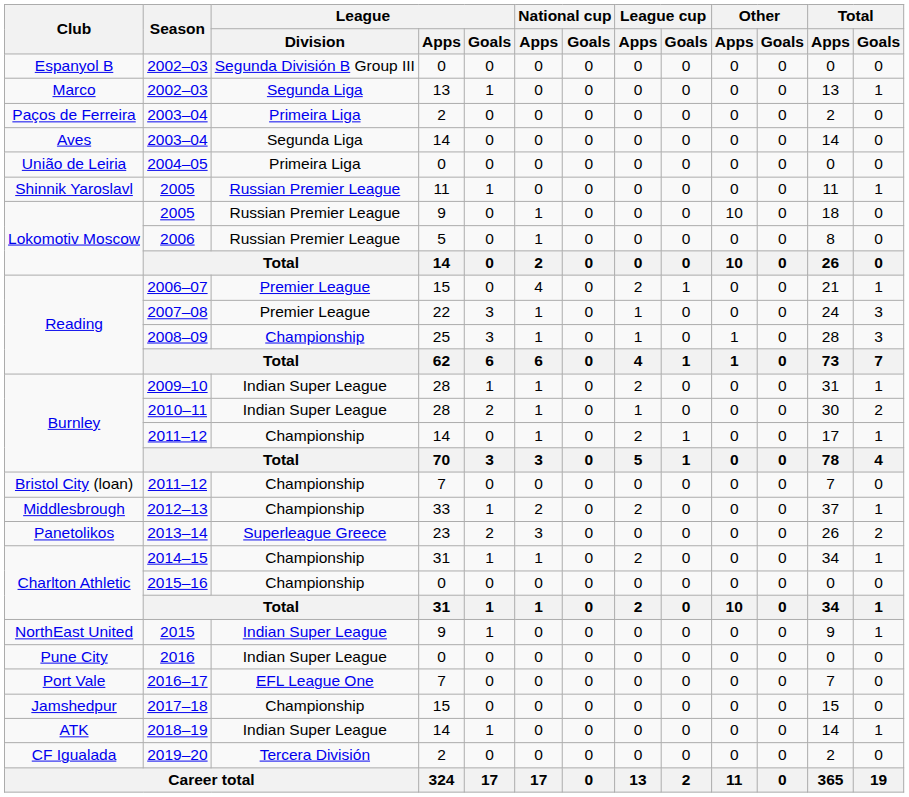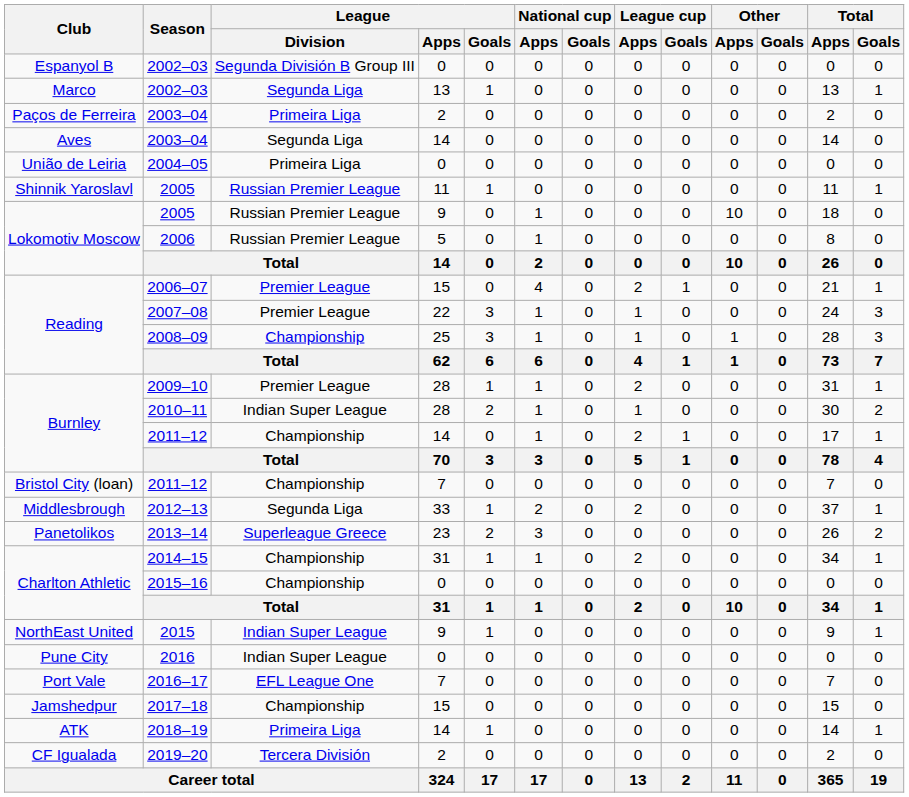 <table class="wikitable" style="text-align:center">
 <tr>
 <th rowspan="2">Club</th>
 <th rowspan="2">Season</th>
 <th colspan="3">League</th>
 <th colspan="2">National cup</th>
 <th colspan="2">League cup</th>
 <th colspan="2">Other</th>
 <th colspan="2">Total</th>
 </tr>
 <tr>
 <th>Division</th>
 <th>Apps</th>
 <th>Goals</th>
 <th>Apps</th>
 <th>Goals</th>
 <th>Apps</th>
 <th>Goals</th>
 <th>Apps</th>
 <th>Goals</th>
 <th>Apps</th>
 <th>Goals</th>
 </tr>
 <tr>
 <td><a href='#'>Espanyol B</a></td>
 <td><a href='#'>2002–03</a></td>
 <td><a href='#'>Segunda División B</a> Group III</td>
 <td>0</td>
 <td>0</td>
 <td>0</td>
 <td>0</td>
 <td>0</td>
 <td>0</td>
 <td>0</td>
 <td>0</td>
 <td>0</td>
 <td>0</td>
 </tr>
 <tr>
 <td><a href='#'>Marco</a></td>
 <td><a href='#'>2002–03</a></td>
 <td><a href='#'>Segunda Liga</a></td>
 <td>13</td>
 <td>1</td>
 <td>0</td>
 <td>0</td>
 <td>0</td>
 <td>0</td>
 <td>0</td>
 <td>0</td>
 <td>13</td>
 <td>1</td>
 </tr>
 <tr>
 <td><a href='#'>Paços de Ferreira</a></td>
 <td><a href='#'>2003–04</a></td>
 <td><a href='#'>Primeira Liga</a></td>
 <td>2</td>
 <td>0</td>
 <td>0</td>
 <td>0</td>
 <td>0</td>
 <td>0</td>
 <td>0</td>
 <td>0</td>
 <td>2</td>
 <td>0</td>
 </tr>
 <tr>
 <td><a href='#'>Aves</a></td>
 <td><a href='#'>2003–04</a></td>
 <td>Segunda Liga</td>
 <td>14</td>
 <td>0</td>
 <td>0</td>
 <td>0</td>
 <td>0</td>
 <td>0</td>
 <td>0</td>
 <td>0</td>
 <td>14</td>
 <td>0</td>
 </tr>
 <tr>
 <td><a href='#'>União de Leiria</a></td>
 <td><a href='#'>2004–05</a></td>
 <td>Primeira Liga</td>
 <td>0</td>
 <td>0</td>
 <td>0</td>
 <td>0</td>
 <td>0</td>
 <td>0</td>
 <td>0</td>
 <td>0</td>
 <td>0</td>
 <td>0</td>
 </tr>
 <tr>
 <td><a href='#'>Shinnik Yaroslavl</a></td>
 <td><a href='#'>2005</a></td>
 <td><a href='#'>Russian Premier League</a></td>
 <td>11</td>
 <td>1</td>
 <td>0</td>
 <td>0</td>
 <td>0</td>
 <td>0</td>
 <td>0</td>
 <td>0</td>
 <td>11</td>
 <td>1</td>
 </tr>
 <tr>
 <td rowspan="3"><a href='#'>Lokomotiv Moscow</a></td>
 <td><a href='#'>2005</a></td>
 <td>Russian Premier League</td>
 <td>9</td>
 <td>0</td>
 <td>1</td>
 <td>0</td>
 <td>0</td>
 <td>0</td>
 <td>10</td>
 <td>0</td>
 <td>18</td>
 <td>0</td>
 </tr>
 <tr>
 <td><a href='#'>2006</a></td>
 <td>Russian Premier League</td>
 <td>5</td>
 <td>0</td>
 <td>1</td>
 <td>0</td>
 <td>0</td>
 <td>0</td>
 <td>0</td>
 <td>0</td>
 <td>8</td>
 <td>0</td>
 </tr>
 <tr>
 <th colspan="2">Total</th>
 <th>14</th>
 <th>0</th>
 <th>2</th>
 <th>0</th>
 <th>0</th>
 <th>0</th>
 <th>10</th>
 <th>0</th>
 <th>26</th>
 <th>0</th>
 </tr>
 <tr>
 <td rowspan="4"><a href='#'>Reading</a></td>
 <td><a href='#'>2006–07</a></td>
 <td><a href='#'>Premier League</a></td>
 <td>15</td>
 <td>0</td>
 <td>4</td>
 <td>0</td>
 <td>2</td>
 <td>1</td>
 <td>0</td>
 <td>0</td>
 <td>21</td>
 <td>1</td>
 </tr>
 <tr>
 <td><a href='#'>2007–08</a></td>
 <td>Premier League</td>
 <td>22</td>
 <td>3</td>
 <td>1</td>
 <td>0</td>
 <td>1</td>
 <td>0</td>
 <td>0</td>
 <td>0</td>
 <td>24</td>
 <td>3</td>
 </tr>
 <tr>
 <td><a href='#'>2008–09</a></td>
 <td><a href='#'>Championship</a></td>
 <td>25</td>
 <td>3</td>
 <td>1</td>
 <td>0</td>
 <td>1</td>
 <td>0</td>
 <td>1</td>
 <td>0</td>
 <td>28</td>
 <td>3</td>
 </tr>
 <tr>
 <th colspan="2">Total</th>
 <th>62</th>
 <th>6</th>
 <th>6</th>
 <th>0</th>
 <th>4</th>
 <th>1</th>
 <th>1</th>
 <th>0</th>
 <th>73</th>
 <th>7</th>
 </tr>
 <tr>
 <td rowspan="4"><a href='#'>Burnley</a></td>
 <td><a href='#'>2009–10</a></td>
-<td>Indian Super League</td>
+<td>Premier League</td>
 <td>28</td>
 <td>1</td>
 <td>1</td>
 <td>0</td>
 <td>2</td>
 <td>0</td>
 <td>0</td>
 <td>0</td>
 <td>31</td>
 <td>1</td>
 </tr>
 <tr>
 <td><a href='#'>2010–11</a></td>
 <td>Indian Super League</td>
 <td>28</td>
 <td>2</td>
 <td>1</td>
 <td>0</td>
 <td>1</td>
 <td>0</td>
 <td>0</td>
 <td>0</td>
 <td>30</td>
 <td>2</td>
 </tr>
 <tr>
 <td><a href='#'>2011–12</a></td>
 <td>Championship</td>
 <td>14</td>
 <td>0</td>
 <td>1</td>
 <td>0</td>
 <td>2</td>
 <td>1</td>
 <td>0</td>
 <td>0</td>
 <td>17</td>
 <td>1</td>
 </tr>
 <tr>
 <th colspan="2">Total</th>
 <th>70</th>
 <th>3</th>
 <th>3</th>
 <th>0</th>
 <th>5</th>
 <th>1</th>
 <th>0</th>
 <th>0</th>
 <th>78</th>
 <th>4</th>
 </tr>
 <tr>
 <td><a href='#'>Bristol City</a> (loan)</td>
 <td><a href='#'>2011–12</a></td>
 <td>Championship</td>
 <td>7</td>
 <td>0</td>
 <td>0</td>
 <td>0</td>
 <td>0</td>
 <td>0</td>
 <td>0</td>
 <td>0</td>
 <td>7</td>
 <td>0</td>
 </tr>
 <tr>
 <td><a href='#'>Middlesbrough</a></td>
 <td><a href='#'>2012–13</a></td>
-<td>Championship</td>
+<td>Segunda Liga</td>
 <td>33</td>
 <td>1</td>
 <td>2</td>
 <td>0</td>
 <td>2</td>
 <td>0</td>
 <td>0</td>
 <td>0</td>
 <td>37</td>
 <td>1</td>
 </tr>
 <tr>
 <td><a href='#'>Panetolikos</a></td>
 <td><a href='#'>2013–14</a></td>
 <td><a href='#'>Superleague Greece</a></td>
 <td>23</td>
 <td>2</td>
 <td>3</td>
 <td>0</td>
 <td>0</td>
 <td>0</td>
 <td>0</td>
 <td>0</td>
 <td>26</td>
 <td>2</td>
 </tr>
 <tr>
 <td rowspan="3"><a href='#'>Charlton Athletic</a></td>
 <td><a href='#'>2014–15</a></td>
 <td>Championship</td>
 <td>31</td>
 <td>1</td>
 <td>1</td>
 <td>0</td>
 <td>2</td>
 <td>0</td>
 <td>0</td>
 <td>0</td>
 <td>34</td>
 <td>1</td>
 </tr>
 <tr>
 <td><a href='#'>2015–16</a></td>
 <td>Championship</td>
 <td>0</td>
 <td>0</td>
 <td>0</td>
 <td>0</td>
 <td>0</td>
 <td>0</td>
 <td>0</td>
 <td>0</td>
 <td>0</td>
 <td>0</td>
 </tr>
 <tr>
 <th colspan="2">Total</th>
 <th>31</th>
 <th>1</th>
 <th>1</th>
 <th>0</th>
 <th>2</th>
 <th>0</th>
 <th>10</th>
 <th>0</th>
 <th>34</th>
 <th>1</th>
 </tr>
 <tr>
 <td><a href='#'>NorthEast United</a></td>
 <td><a href='#'>2015</a></td>
 <td><a href='#'>Indian Super League</a></td>
 <td>9</td>
 <td>1</td>
 <td>0</td>
 <td>0</td>
 <td>0</td>
 <td>0</td>
 <td>0</td>
 <td>0</td>
 <td>9</td>
 <td>1</td>
 </tr>
 <tr>
 <td><a href='#'>Pune City</a></td>
 <td><a href='#'>2016</a></td>
 <td>Indian Super League</td>
 <td>0</td>
 <td>0</td>
 <td>0</td>
 <td>0</td>
 <td>0</td>
 <td>0</td>
 <td>0</td>
 <td>0</td>
 <td>0</td>
 <td>0</td>
 </tr>
 <tr>
 <td><a href='#'>Port Vale</a></td>
 <td><a href='#'>2016–17</a></td>
 <td><a href='#'>EFL League One</a></td>
 <td>7</td>
 <td>0</td>
 <td>0</td>
 <td>0</td>
 <td>0</td>
 <td>0</td>
 <td>0</td>
 <td>0</td>
 <td>7</td>
 <td>0</td>
 </tr>
 <tr>
 <td><a href='#'>Jamshedpur</a></td>
 <td><a href='#'>2017–18</a></td>
 <td>Championship</td>
 <td>15</td>
 <td>0</td>
 <td>0</td>
 <td>0</td>
 <td>0</td>
 <td>0</td>
 <td>0</td>
 <td>0</td>
 <td>15</td>
 <td>0</td>
 </tr>
 <tr>
 <td><a href='#'>ATK</a></td>
 <td><a href='#'>2018–19</a></td>
-<td>Indian Super League</td>
+<td><a href='#'>Primeira Liga</a></td>
 <td>14</td>
 <td>1</td>
 <td>0</td>
 <td>0</td>
 <td>0</td>
 <td>0</td>
 <td>0</td>
 <td>0</td>
 <td>14</td>
 <td>1</td>
 </tr>
 <tr>
 <td><a href='#'>CF Igualada</a></td>
 <td><a href='#'>2019–20</a></td>
 <td><a href='#'>Tercera División</a></td>
 <td>2</td>
 <td>0</td>
 <td>0</td>
 <td>0</td>
 <td>0</td>
 <td>0</td>
 <td>0</td>
 <td>0</td>
 <td>2</td>
 <td>0</td>
 </tr>
 <tr>
 <th colspan="3">Career total</th>
 <th>324</th>
 <th>17</th>
 <th>17</th>
 <th>0</th>
 <th>13</th>
 <th>2</th>
 <th>11</th>
 <th>0</th>
 <th>365</th>
 <th>19</th>
 </tr>
 </table>
